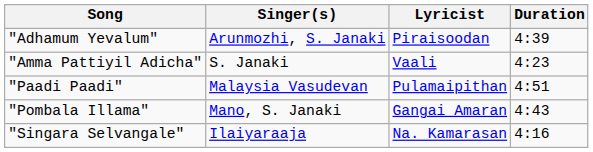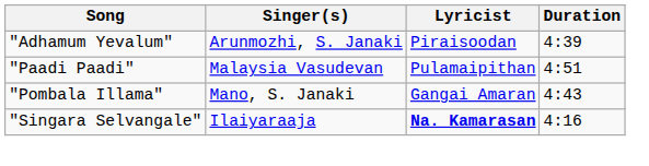 <table class="wikitable" style="font-size:95%;">
 <tr>
 <th>Song</th>
 <th>Singer(s)</th>
 <th>Lyricist</th>
 <th>Duration</th>
 </tr>
 <tr>
 <td>"Adhamum Yevalum"</td>
 <td><a href='#'>Arunmozhi</a>, <a href='#'>S. Janaki</a></td>
 <td><a href='#'>Piraisoodan</a></td>
 <td>4:39</td>
-</tr>
-<tr>
-<td>"Amma Pattiyil Adicha"</td>
-<td>S. Janaki</td>
-<td><a href='#'>Vaali</a></td>
-<td>4:23</td>
 </tr>
 <tr>
 <td>"Paadi Paadi"</td>
 <td><a href='#'>Malaysia Vasudevan</a></td>
 <td><a href='#'>Pulamaipithan</a></td>
 <td>4:51</td>
 </tr>
 <tr>
 <td>"Pombala Illama"</td>
 <td><a href='#'>Mano</a>, S. Janaki</td>
 <td><a href='#'>Gangai Amaran</a></td>
 <td>4:43</td>
 </tr>
 <tr>
 <td>"Singara Selvangale"</td>
 <td><a href='#'>Ilaiyaraaja</a></td>
-<td><a href='#'>Na. Kamarasan</a></td>
+<td><strong><a href='#'>Na. Kamarasan</a></strong></td>
 <td>4:16</td>
 </tr>
 </table>
